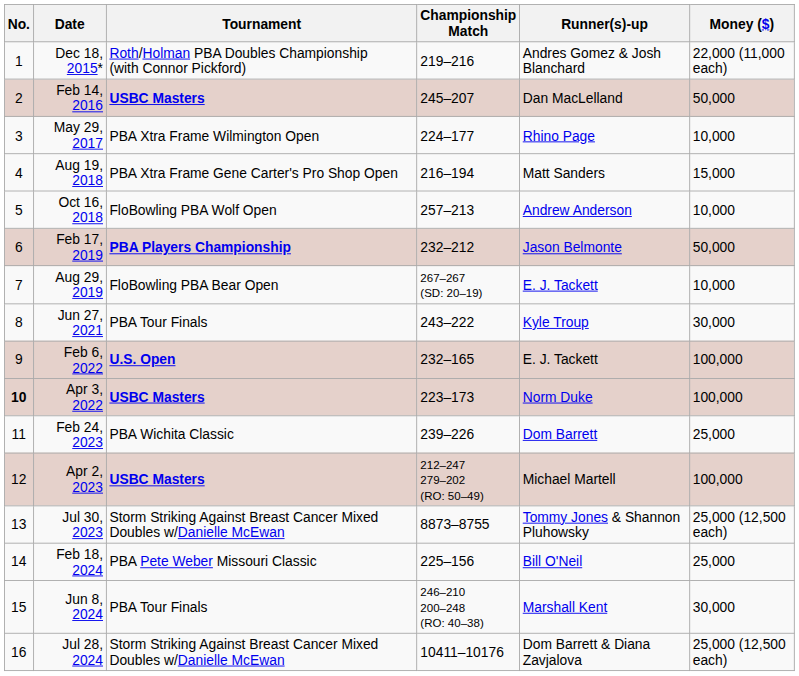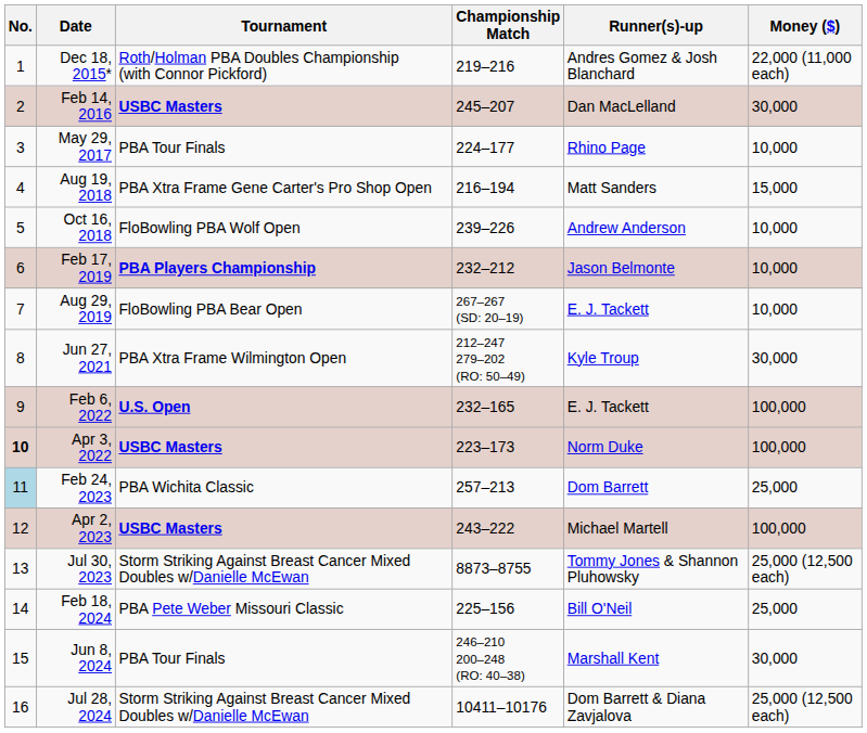 <table class="wikitable" style="font-size:95%;">
 <tr>
 <th>No.</th>
 <th>Date</th>
 <th>Tournament</th>
 <th>Championship<br>Match</th>
 <th>Runner(s)-up</th>
 <th>Money (<a href='#'>$</a>)</th>
 </tr>
 <tr>
 <td align=center>1</td>
 <td align=right>Dec 18, <a href='#'>2015</a>*</td>
 <td><a href='#'>Roth</a>/<a href='#'>Holman</a> PBA Doubles Championship<br>(with Connor Pickford)</td>
 <td>219–216</td>
 <td> Andres Gomez &  Josh Blanchard</td>
 <td>22,000 (11,000 each)</td>
 </tr>
 <tr style="background:#e5d1cb;">
 <td align=center>2</td>
 <td align=right>Feb 14, <a href='#'>2016</a></td>
 <td><strong><a href='#'>USBC Masters</a></strong></td>
 <td>245–207</td>
 <td> Dan MacLelland</td>
-<td>50,000</td>
+<td>30,000</td>
 </tr>
 <tr>
 <td align=center>3</td>
 <td align=right>May 29, <a href='#'>2017</a></td>
-<td>PBA Xtra Frame Wilmington Open</td>
+<td>PBA Tour Finals</td>
 <td>224–177</td>
 <td> <a href='#'>Rhino Page</a></td>
 <td>10,000</td>
 </tr>
 <tr>
 <td align=center>4</td>
 <td align=right>Aug 19, <a href='#'>2018</a></td>
 <td>PBA Xtra Frame Gene Carter's Pro Shop Open</td>
 <td>216–194</td>
 <td> Matt Sanders</td>
 <td>15,000</td>
 </tr>
 <tr>
 <td align=center>5</td>
 <td align=right>Oct 16, <a href='#'>2018</a></td>
 <td>FloBowling PBA Wolf Open</td>
-<td>257–213</td>
+<td>239–226</td>
 <td> <a href='#'>Andrew Anderson</a></td>
 <td>10,000</td>
 </tr>
 <tr style="background:#e5d1cb;">
 <td align=center>6</td>
 <td align=right>Feb 17, <a href='#'>2019</a></td>
 <td><strong><a href='#'>PBA Players Championship</a></strong></td>
 <td>232–212</td>
 <td> <a href='#'>Jason Belmonte</a></td>
-<td>50,000</td>
+<td>10,000</td>
 </tr>
 <tr>
 <td align=center>7</td>
 <td align=right>Aug 29, <a href='#'>2019</a></td>
 <td>FloBowling PBA Bear Open</td>
 <td><small>267–267<br>(SD: 20–19)</small></td>
 <td> <a href='#'>E. J. Tackett</a></td>
 <td>10,000</td>
 </tr>
 <tr>
 <td align=center>8</td>
 <td align=right>Jun 27, <a href='#'>2021</a></td>
-<td>PBA Tour Finals</td>
-<td>243–222</td>
+<td>PBA Xtra Frame Wilmington Open</td>
+<td><small>212–247<br>279–202<br>(RO: 50–49)</small></td>
 <td> <a href='#'>Kyle Troup</a></td>
 <td>30,000</td>
 </tr>
 <tr style="background:#e5d1cb;">
 <td align=center>9</td>
 <td align=right>Feb 6, <a href='#'>2022</a></td>
 <td><strong><a href='#'>U.S. Open</a></strong></td>
 <td>232–165</td>
 <td> E. J. Tackett</td>
 <td>100,000</td>
 </tr>
 <tr style="background:#e5d1cb;">
 <td align=center><strong>10</strong></td>
 <td align=right>Apr 3, <a href='#'>2022</a></td>
 <td><strong><a href='#'>USBC Masters</a></strong></td>
 <td>223–173</td>
 <td> <a href='#'>Norm Duke</a></td>
 <td>100,000</td>
 </tr>
 <tr>
-<td align=center>11</td>
+<td align=center style="background: lightblue;">11</td>
 <td align=right>Feb 24, <a href='#'>2023</a></td>
 <td>PBA Wichita Classic</td>
-<td>239–226</td>
+<td>257–213</td>
 <td> <a href='#'>Dom Barrett</a></td>
 <td>25,000</td>
 </tr>
 <tr style="background:#e5d1cb;">
 <td align=center>12</td>
 <td align=right>Apr 2, <a href='#'>2023</a></td>
 <td><strong><a href='#'>USBC Masters</a></strong></td>
-<td><small>212–247<br>279–202<br>(RO: 50–49)</small></td>
+<td>243–222</td>
 <td> Michael Martell</td>
 <td>100,000</td>
 </tr>
 <tr>
 <td align=center>13</td>
 <td align=right>Jul 30, <a href='#'>2023</a></td>
 <td>Storm Striking Against Breast Cancer Mixed Doubles w/<a href='#'>Danielle McEwan</a></td>
 <td>8873–8755</td>
 <td> <a href='#'>Tommy Jones</a> &  Shannon Pluhowsky</td>
 <td>25,000 (12,500 each)</td>
 </tr>
 <tr>
 <td align=center>14</td>
 <td align=right>Feb 18, <a href='#'>2024</a></td>
 <td>PBA <a href='#'>Pete Weber</a> Missouri Classic</td>
 <td>225–156</td>
 <td> <a href='#'>Bill O'Neil</a></td>
 <td>25,000</td>
 </tr>
 <tr>
 <td align=center>15</td>
 <td align=right>Jun 8, <a href='#'>2024</a></td>
 <td>PBA Tour Finals</td>
 <td><small>246–210<br>200–248<br>(RO: 40–38)</small></td>
 <td> <a href='#'>Marshall Kent</a></td>
 <td>30,000</td>
 </tr>
 <tr>
 <td align=center>16</td>
 <td align=right>Jul 28, <a href='#'>2024</a></td>
 <td>Storm Striking Against Breast Cancer Mixed Doubles w/<a href='#'>Danielle McEwan</a></td>
 <td>10411–10176</td>
 <td> Dom Barrett &  Diana Zavjalova</td>
 <td>25,000 (12,500 each)</td>
 </tr>
 </table>
